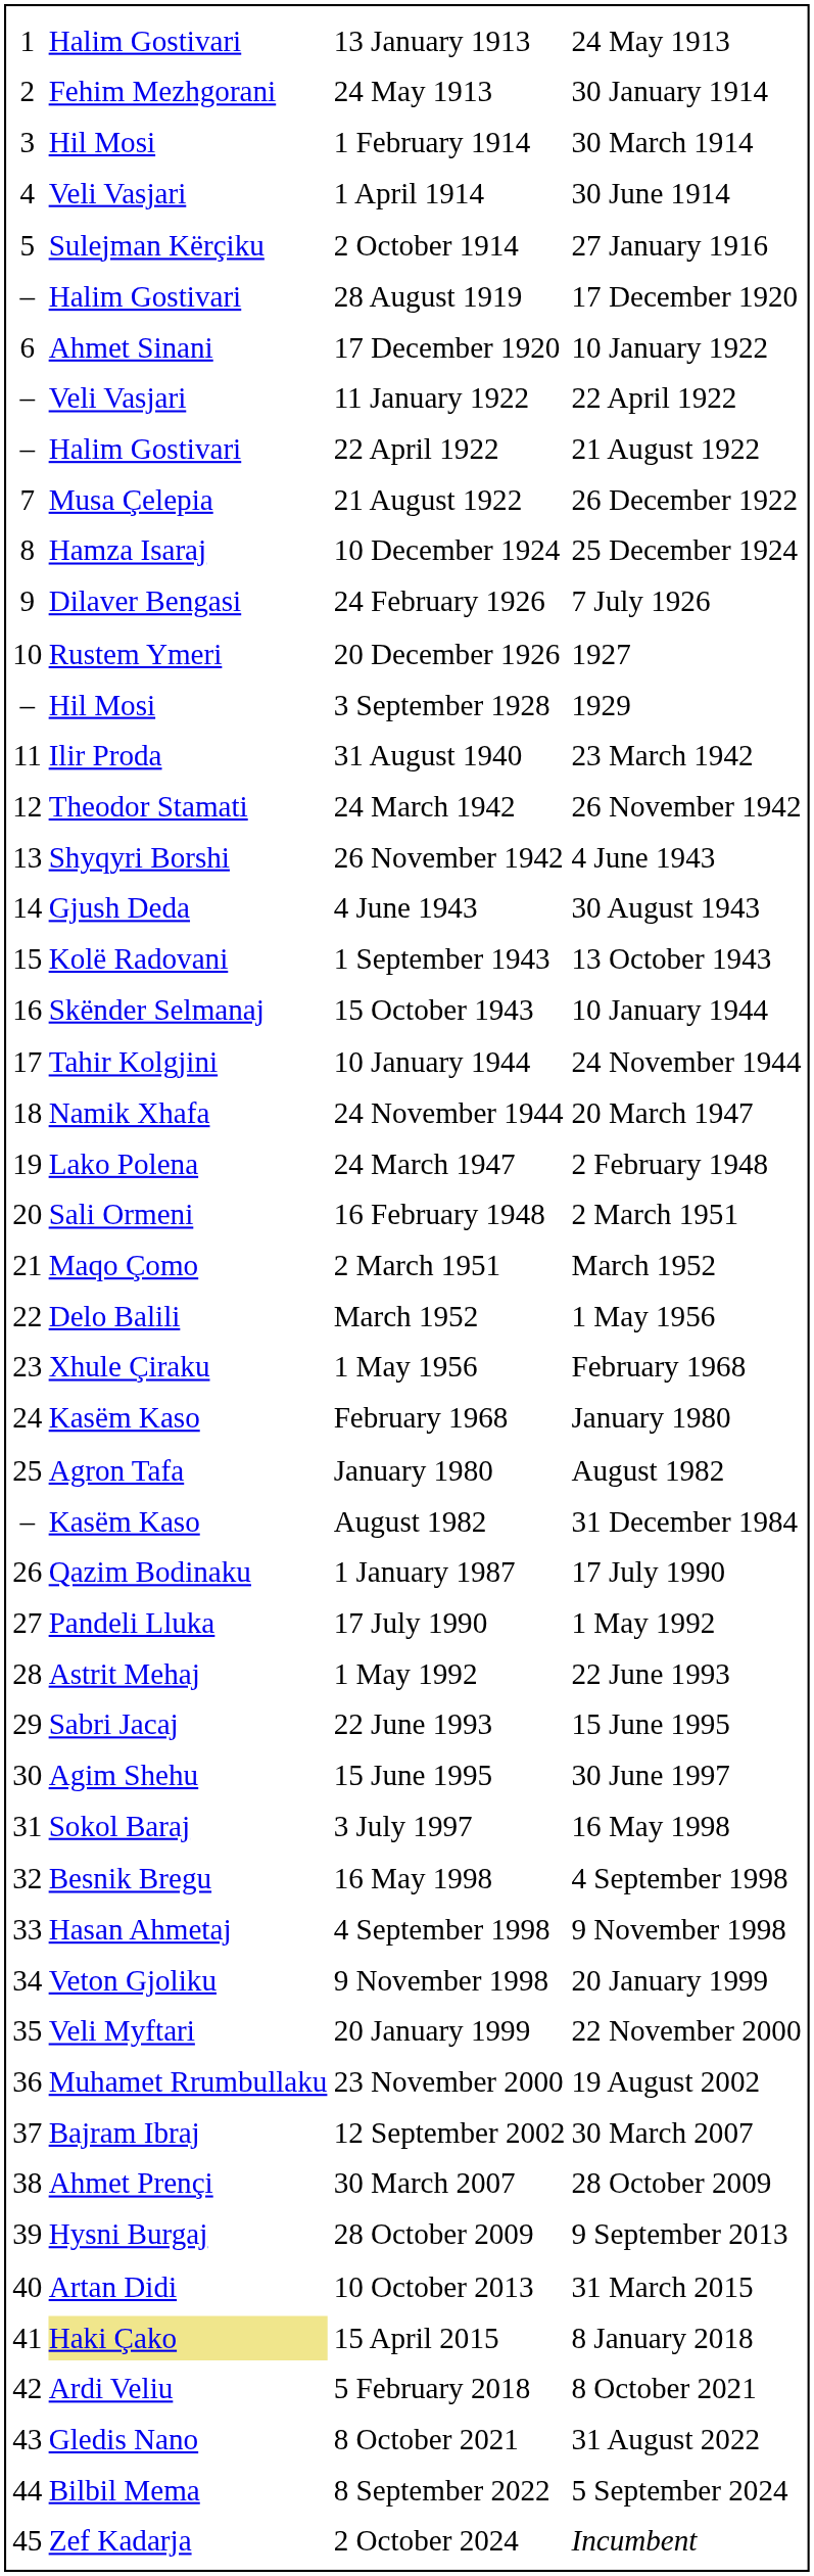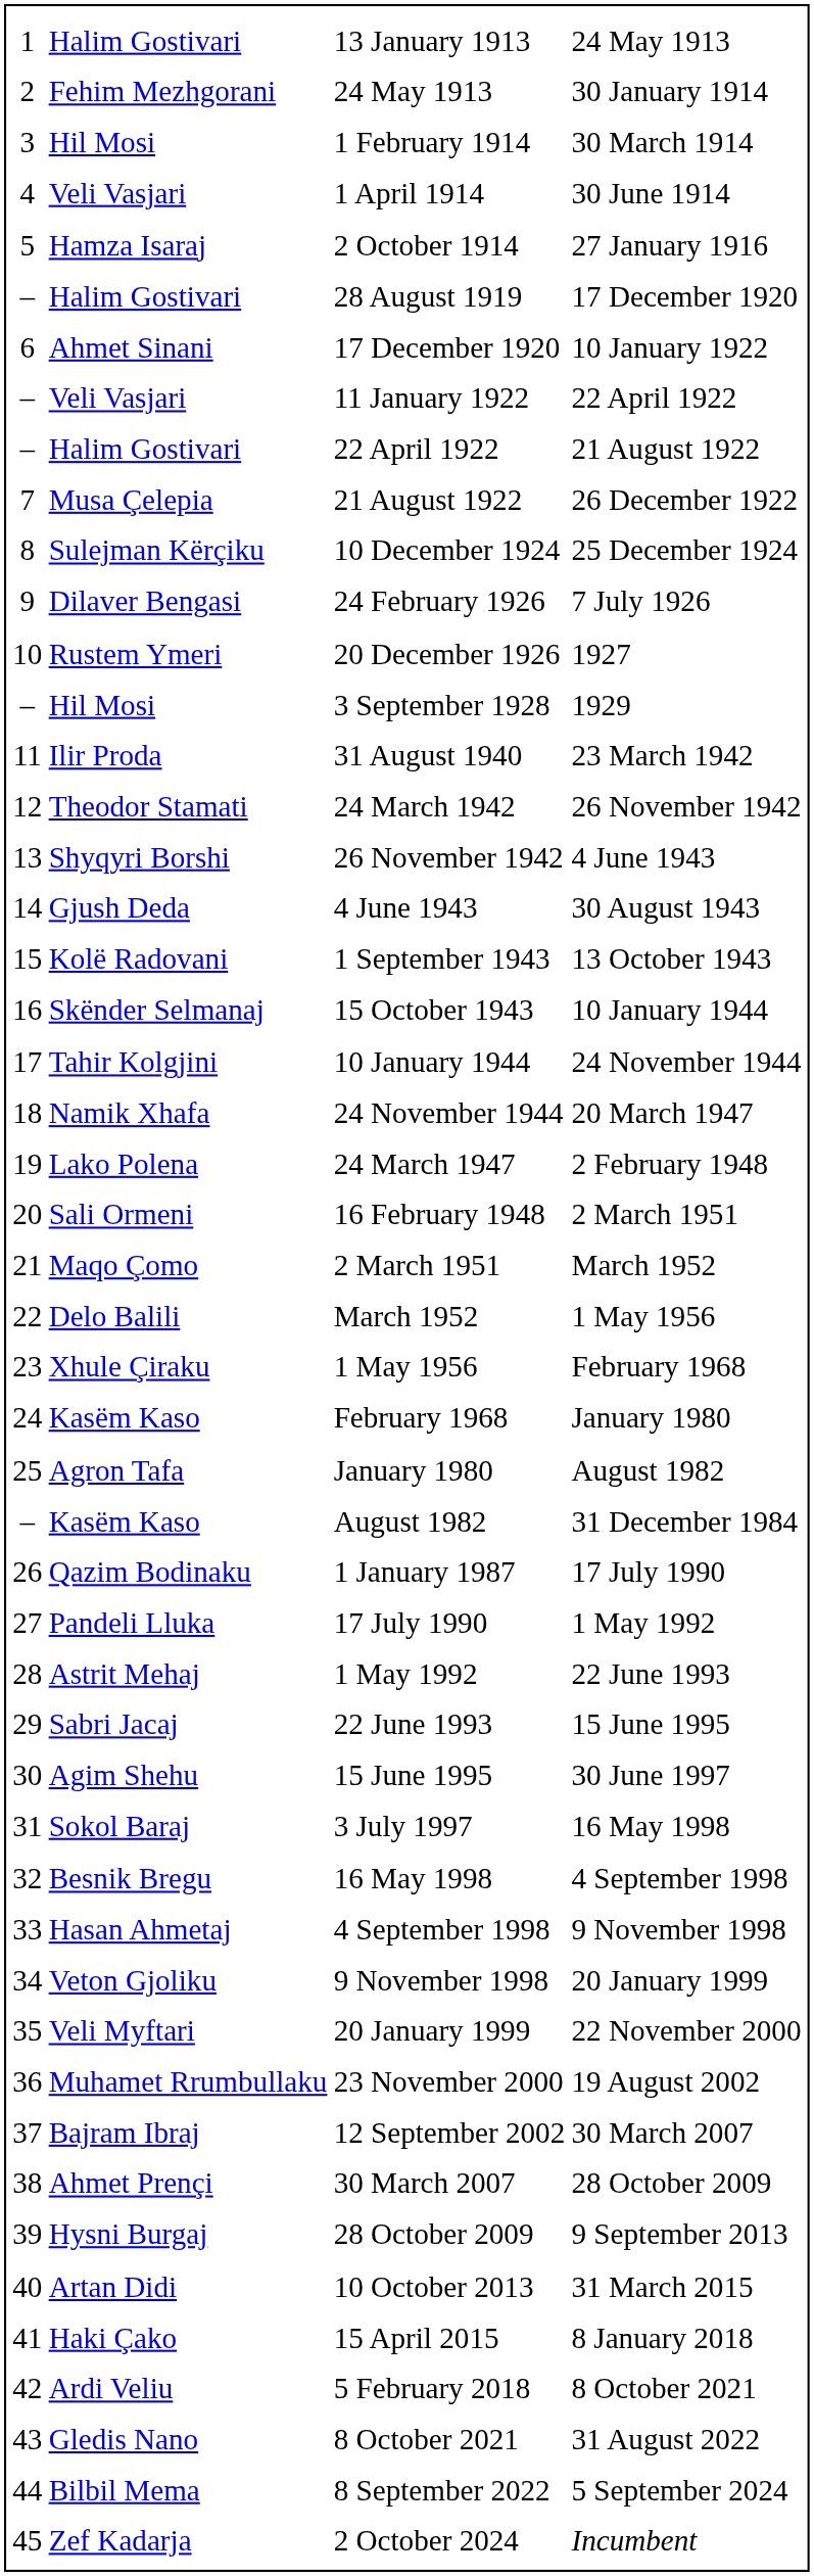 <table cellpadding="0" cellspacing="3" style="border:1px solid #000000; font-size:88%; line-height: 1.5em;">
 <tr>
 <td><strong></strong></td>
 <td><strong></strong></td>
 <td colspan="2"></td>
 </tr>
 <tr>
 <td align=center>1</td>
 <td><a href='#'>Halim Gostivari</a></td>
 <td>13 January 1913</td>
 <td>24 May 1913</td>
 </tr>
 <tr>
 <td align=center>2</td>
 <td><a href='#'>Fehim Mezhgorani</a></td>
 <td>24 May 1913</td>
 <td>30 January 1914</td>
 </tr>
 <tr>
 <td align=center>3</td>
 <td><a href='#'>Hil Mosi</a></td>
 <td>1 February 1914</td>
 <td>30 March 1914</td>
 </tr>
 <tr>
 <td align=center>4</td>
 <td><a href='#'>Veli Vasjari</a></td>
 <td>1 April 1914</td>
 <td>30 June 1914</td>
 </tr>
 <tr>
 <td align=center>5</td>
-<td><a href='#'>Sulejman Kërçiku</a></td>
+<td><a href='#'>Hamza Isaraj</a></td>
 <td>2 October 1914</td>
 <td>27 January 1916</td>
 </tr>
 <tr>
 <td align=center>–</td>
 <td><a href='#'>Halim Gostivari</a></td>
 <td>28 August 1919</td>
 <td>17 December 1920</td>
 </tr>
 <tr>
 <td align=center>6</td>
 <td><a href='#'>Ahmet Sinani</a></td>
 <td>17 December 1920</td>
 <td>10 January 1922</td>
 </tr>
 <tr>
 <td align=center>–</td>
 <td><a href='#'>Veli Vasjari</a></td>
 <td>11 January 1922</td>
 <td>22 April 1922</td>
 </tr>
 <tr>
 <td align=center>–</td>
 <td><a href='#'>Halim Gostivari</a></td>
 <td>22 April 1922</td>
 <td>21 August 1922</td>
 </tr>
 <tr>
 <td align=center>7</td>
 <td><a href='#'>Musa Çelepia</a></td>
 <td>21 August 1922</td>
 <td>26 December 1922</td>
 </tr>
 <tr>
 <td align=center>8</td>
-<td><a href='#'>Hamza Isaraj</a></td>
+<td><a href='#'>Sulejman Kërçiku</a></td>
 <td>10 December 1924</td>
 <td>25 December 1924</td>
 </tr>
 <tr>
 <td align=center>9</td>
 <td><a href='#'>Dilaver Bengasi</a></td>
 <td>24 February 1926</td>
 <td>7 July 1926</td>
 </tr>
 <tr>
 <td align=center>10</td>
 <td><a href='#'>Rustem Ymeri</a></td>
 <td>20 December 1926</td>
 <td>1927</td>
 </tr>
 <tr>
 <td align=center>–</td>
 <td><a href='#'>Hil Mosi</a></td>
 <td>3 September 1928</td>
 <td>1929</td>
 </tr>
 <tr>
 <td align=center>11</td>
 <td><a href='#'>Ilir Proda</a></td>
 <td>31 August 1940</td>
 <td>23 March 1942</td>
 </tr>
 <tr>
 <td align=center>12</td>
 <td><a href='#'>Theodor Stamati</a></td>
 <td>24 March 1942</td>
 <td>26 November 1942</td>
 </tr>
 <tr>
 <td align=center>13</td>
 <td><a href='#'>Shyqyri Borshi</a></td>
 <td>26 November 1942</td>
 <td>4 June 1943</td>
 </tr>
 <tr>
 <td align=center>14</td>
 <td><a href='#'>Gjush Deda</a></td>
 <td>4 June 1943</td>
 <td>30 August 1943</td>
 </tr>
 <tr>
 <td align=center>15</td>
 <td><a href='#'>Kolë Radovani</a></td>
 <td>1 September 1943</td>
 <td>13 October 1943</td>
 </tr>
 <tr>
 <td align=center>16</td>
 <td><a href='#'>Skënder Selmanaj</a></td>
 <td>15 October 1943</td>
 <td>10 January 1944</td>
 </tr>
 <tr>
 <td align=center>17</td>
 <td><a href='#'>Tahir Kolgjini</a></td>
 <td>10 January 1944</td>
 <td>24 November 1944</td>
 </tr>
 <tr>
 <td align=center>18</td>
 <td><a href='#'>Namik Xhafa</a></td>
 <td>24 November 1944</td>
 <td>20 March 1947</td>
 </tr>
 <tr>
 <td align=center>19</td>
 <td><a href='#'>Lako Polena</a></td>
 <td>24 March 1947</td>
 <td>2 February 1948</td>
 </tr>
 <tr>
 <td align=center>20</td>
 <td><a href='#'>Sali Ormeni</a></td>
 <td>16 February 1948</td>
 <td>2 March 1951</td>
 </tr>
 <tr>
 <td align=center>21</td>
 <td><a href='#'>Maqo Çomo</a></td>
 <td>2 March 1951</td>
 <td>March 1952</td>
 </tr>
 <tr>
 <td align=center>22</td>
 <td><a href='#'>Delo Balili</a></td>
 <td>March 1952</td>
 <td>1 May 1956</td>
 </tr>
 <tr>
 <td align=center>23</td>
 <td><a href='#'>Xhule Çiraku</a></td>
 <td>1 May 1956</td>
 <td>February 1968</td>
 </tr>
 <tr>
 <td align=center>24</td>
 <td><a href='#'>Kasëm Kaso</a></td>
 <td>February 1968</td>
 <td>January 1980</td>
 </tr>
 <tr>
 <td align=center>25</td>
 <td><a href='#'>Agron Tafa</a></td>
 <td>January 1980</td>
 <td>August 1982</td>
 </tr>
 <tr>
 <td align=center>–</td>
 <td><a href='#'>Kasëm Kaso</a></td>
 <td>August 1982</td>
 <td>31 December 1984</td>
 </tr>
 <tr>
 <td align=center>26</td>
 <td><a href='#'>Qazim Bodinaku</a></td>
 <td>1 January 1987</td>
 <td>17 July 1990</td>
 </tr>
 <tr>
 <td align=center>27</td>
 <td><a href='#'>Pandeli Lluka</a></td>
 <td>17 July 1990</td>
 <td>1 May 1992</td>
 </tr>
 <tr>
 <td align=center>28</td>
 <td><a href='#'>Astrit Mehaj</a></td>
 <td>1 May 1992</td>
 <td>22 June 1993</td>
 </tr>
 <tr>
 <td align=center>29</td>
 <td><a href='#'>Sabri Jacaj</a></td>
 <td>22 June 1993</td>
 <td>15 June 1995</td>
 </tr>
 <tr>
 <td align=center>30</td>
 <td><a href='#'>Agim Shehu</a></td>
 <td>15 June 1995</td>
 <td>30 June 1997</td>
 </tr>
 <tr>
 <td align=center>31</td>
 <td><a href='#'>Sokol Baraj</a></td>
 <td>3 July 1997</td>
 <td>16 May 1998</td>
 </tr>
 <tr>
 <td align=center>32</td>
 <td><a href='#'>Besnik Bregu</a></td>
 <td>16 May 1998</td>
 <td>4 September 1998</td>
 </tr>
 <tr>
 <td align=center>33</td>
 <td><a href='#'>Hasan Ahmetaj</a></td>
 <td>4 September 1998</td>
 <td>9 November 1998</td>
 </tr>
 <tr>
 <td align=center>34</td>
 <td><a href='#'>Veton Gjoliku</a></td>
 <td>9 November 1998</td>
 <td>20 January 1999</td>
 </tr>
 <tr>
 <td align=center>35</td>
 <td><a href='#'>Veli Myftari</a></td>
 <td>20 January 1999</td>
 <td>22 November 2000</td>
 </tr>
 <tr>
 <td align=center>36</td>
 <td><a href='#'>Muhamet Rrumbullaku</a></td>
 <td>23 November 2000</td>
 <td>19 August 2002</td>
 </tr>
 <tr>
 <td align=center>37</td>
 <td><a href='#'>Bajram Ibraj</a></td>
 <td>12 September 2002</td>
 <td>30 March 2007</td>
 </tr>
 <tr>
 <td align=center>38</td>
 <td><a href='#'>Ahmet Prençi</a></td>
 <td>30 March 2007</td>
 <td>28 October 2009</td>
 </tr>
 <tr>
 <td align=center>39</td>
 <td><a href='#'>Hysni Burgaj</a></td>
 <td>28 October 2009</td>
 <td>9 September 2013</td>
 </tr>
 <tr>
 <td align=center>40</td>
 <td><a href='#'>Artan Didi</a></td>
 <td>10 October 2013</td>
 <td>31 March 2015</td>
 </tr>
 <tr>
 <td align=center>41</td>
-<td style="background: khaki;"><a href='#'>Haki Çako</a></td>
+<td><a href='#'>Haki Çako</a></td>
 <td>15 April 2015</td>
 <td>8 January 2018</td>
 </tr>
 <tr>
 <td align=center>42</td>
 <td><a href='#'>Ardi Veliu</a></td>
 <td>5 February 2018</td>
 <td>8 October 2021</td>
 </tr>
 <tr>
 <td align=center>43</td>
 <td><a href='#'>Gledis Nano</a></td>
 <td>8 October 2021</td>
 <td>31 August 2022</td>
 </tr>
 <tr>
 <td align=center>44</td>
 <td><a href='#'>Bilbil Mema</a></td>
 <td>8 September 2022</td>
 <td>5 September 2024</td>
 </tr>
 <tr>
 <td align=center>45</td>
 <td><a href='#'>Zef Kadarja</a></td>
 <td>2 October 2024</td>
 <td><em>Incumbent</em></td>
 </tr>
 </table>
